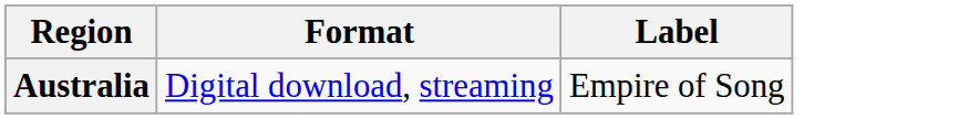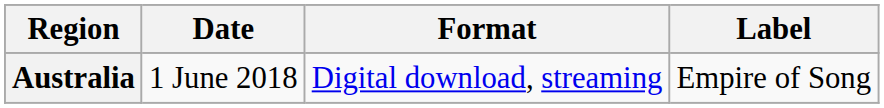 <table class="wikitable plainrowheaders">
 <tr>
 <th scope="col">Region</th>
+<th scope="col">Date</th>
 <th scope="col">Format</th>
 <th scope="col">Label</th>
 </tr>
 <tr>
 <th scope="row">Australia</th>
+<td>1 June 2018</td>
 <td><a href='#'>Digital download</a>, <a href='#'>streaming</a></td>
 <td>Empire of Song</td>
 </tr>
 </table>
